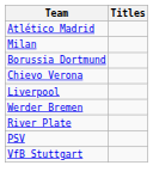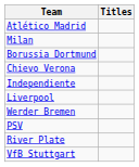 <table class="wikitable sortable">
 <tr>
 <th width=>Team</th>
 <th>Titles</th>
 </tr>
 <tr>
 <td> <a href='#'>Atlético Madrid</a></td>
 <td></td>
 </tr>
 <tr>
 <td> <a href='#'>Milan</a></td>
 <td></td>
 </tr>
 <tr>
 <td> <a href='#'>Borussia Dortmund</a></td>
 <td></td>
 </tr>
 <tr>
 <td> <a href='#'>Chievo Verona</a></td>
 <td></td>
 </tr>
 <tr>
+<td> <a href='#'>Independiente</a></td>
+<td></td>
+</tr>
+<tr>
 <td> <a href='#'>Liverpool</a></td>
 <td></td>
 </tr>
 <tr>
 <td> <a href='#'>Werder Bremen</a></td>
 <td></td>
 </tr>
 <tr>
-<td> <a href='#'>River Plate</a></td>
+<td> <a href='#'>PSV</a></td>
 <td></td>
 </tr>
 <tr>
-<td> <a href='#'>PSV</a></td>
+<td> <a href='#'>River Plate</a></td>
 <td></td>
 </tr>
 <tr>
 <td> <a href='#'>VfB Stuttgart</a></td>
 <td></td>
 </tr>
 </table>
